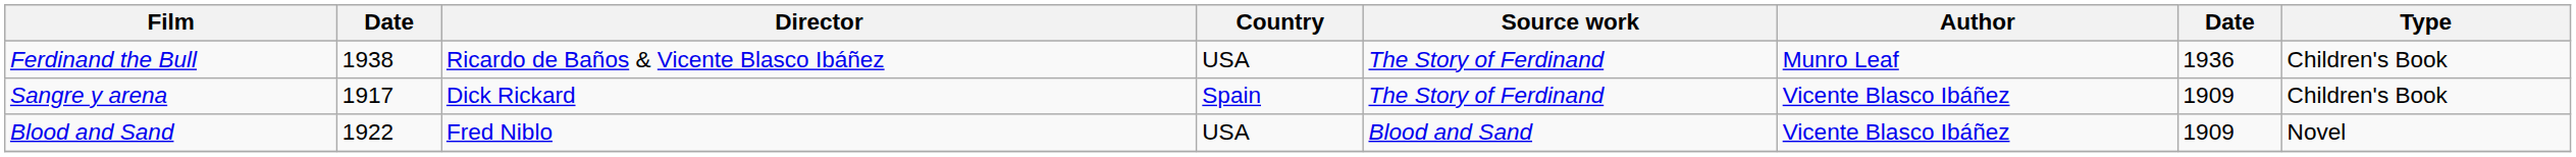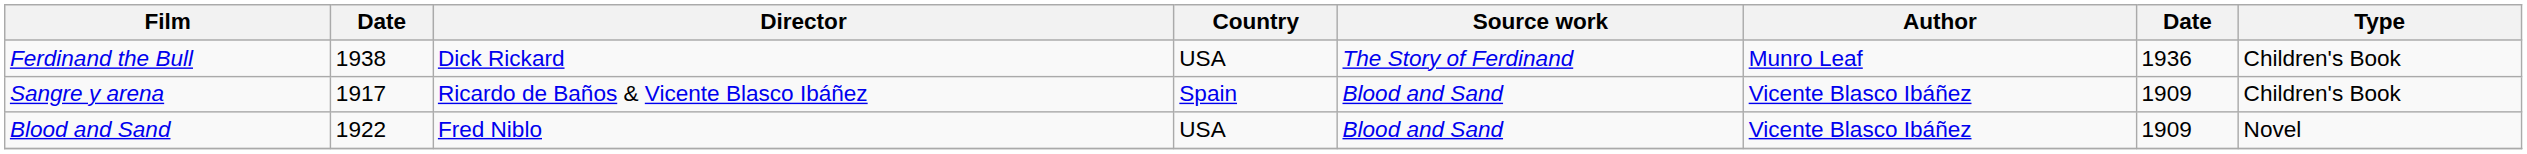 <table class="wikitable" style=width:90%>
 <tr style="background:#CCCCCC;">
 <th>Film</th>
 <th>Date</th>
 <th>Director</th>
 <th>Country</th>
 <th>Source work</th>
 <th>Author</th>
 <th>Date</th>
 <th>Type</th>
 </tr>
 <tr>
 <td><em><a href='#'>Ferdinand the Bull</a></em></td>
 <td>1938</td>
-<td><a href='#'>Ricardo de Baños</a> & <a href='#'>Vicente Blasco Ibáñez</a></td>
+<td><a href='#'>Dick Rickard</a></td>
 <td>USA</td>
 <td><em><a href='#'>The Story of Ferdinand</a></em></td>
 <td><a href='#'>Munro Leaf</a></td>
 <td>1936</td>
 <td>Children's Book</td>
 </tr>
 <tr>
 <td><em><a href='#'>Sangre y arena</a></em></td>
 <td>1917</td>
-<td><a href='#'>Dick Rickard</a></td>
+<td><a href='#'>Ricardo de Baños</a> & <a href='#'>Vicente Blasco Ibáñez</a></td>
 <td><a href='#'>Spain</a></td>
-<td><em><a href='#'>The Story of Ferdinand</a></em></td>
+<td><em><a href='#'>Blood and Sand</a></em></td>
 <td><a href='#'>Vicente Blasco Ibáñez</a></td>
 <td>1909</td>
 <td>Children's Book</td>
 </tr>
 <tr>
 <td><em><a href='#'>Blood and Sand</a></em></td>
 <td>1922</td>
 <td><a href='#'>Fred Niblo</a></td>
 <td>USA</td>
 <td><em><a href='#'>Blood and Sand</a></em></td>
 <td><a href='#'>Vicente Blasco Ibáñez</a></td>
 <td>1909</td>
 <td>Novel</td>
 </tr>
 <tr>
 </tr>
 </table>
